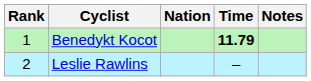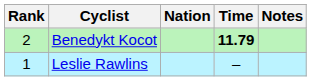 <table class="wikitable sortable" style="text-align:center">
 <tr>
 <th>Rank</th>
 <th>Cyclist</th>
 <th>Nation</th>
 <th>Time</th>
 <th>Notes</th>
 </tr>
 <tr bgcolor=bbf3bb>
-<td>1</td>
+<td>2</td>
 <td align=left data-sort-value="Kocot, Benedykt"><a href='#'>Benedykt Kocot</a></td>
 <td align=left></td>
 <td><strong>11.79</strong></td>
 <td></td>
 </tr>
 <tr bgcolor=bbf3ff>
-<td>2</td>
+<td>1</td>
 <td align=left data-sort-value="Rawlins, Leslie"><a href='#'>Leslie Rawlins</a></td>
 <td align=left></td>
 <td>–</td>
 <td></td>
 </tr>
 </table>
